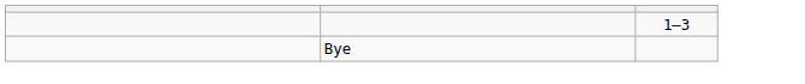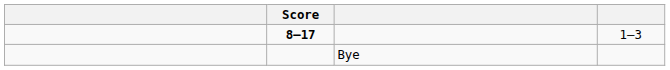 <table class="wikitable" style="text-align: center; ">
 <tr>
 <th align="right" width="270"></th>
+<th width="65">Score</th>
 <th align="left" width="270"></th>
 <th width="65"></th>
 </tr>
 <tr>
 <td align="left"></td>
+<td><strong>8–17</strong></td>
 <td align="left"><strong></strong></td>
 <td>1–3 <strong></strong></td>
 </tr>
 <tr>
 <td align="left"><strong></strong></td>
+<td></td>
 <td align="left">Bye</td>
 <td></td>
 </tr>
 </table>
